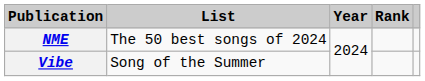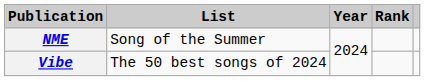 <table class="wikitable plainrowheaders sortable" style="margin-right: 0;">
 <tr>
 <th scope="col" style="background:#ccc;">Publication</th>
 <th scope="col" style="background:#ccc;">List</th>
 <th scope="col" style="background:#ccc;">Year</th>
 <th scope="col" style="background:#ccc;">Rank</th>
 <th scope="col" style="background:#ccc;" class="unsortable"></th>
 </tr>
 <tr>
 <th scope="row"><em><a href='#'>NME</a></em></th>
-<td>The 50 best songs of 2024</td>
+<td>Song of the Summer</td>
 <td rowspan="2">2024</td>
 <td></td>
 <td align="center"></td>
 </tr>
 <tr>
 <th scope="row"><em><a href='#'>Vibe</a></em></th>
-<td>Song of the Summer</td>
+<td>The 50 best songs of 2024</td>
 <td></td>
 <td style="text-align:center"></td>
 </tr>
 </table>
